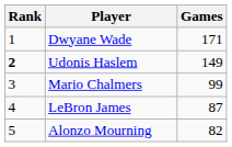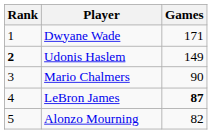 <table class="wikitable">
 <tr>
 <th scope="col">Rank</th>
 <th scope="col" width="140px">Player</th>
 <th scope="col">Games</th>
 </tr>
 <tr>
 <td>1</td>
 <td><a href='#'>Dwyane Wade</a></td>
 <td align="right">171</td>
 </tr>
 <tr>
 <td><strong>2</strong></td>
 <td><a href='#'>Udonis Haslem</a></td>
 <td align="right">149</td>
 </tr>
 <tr>
 <td>3</td>
 <td><a href='#'>Mario Chalmers</a></td>
-<td align="right">99</td>
+<td align="right">90</td>
 </tr>
 <tr>
 <td>4</td>
 <td><a href='#'>LeBron James</a></td>
-<td align="right">87</td>
+<td align="right"><strong>87</strong></td>
 </tr>
 <tr>
 <td>5</td>
 <td><a href='#'>Alonzo Mourning</a></td>
 <td align="right">82</td>
 </tr>
 </table>
